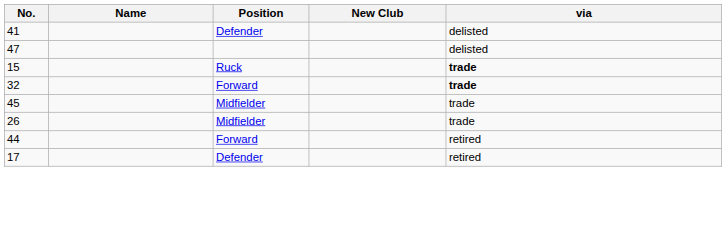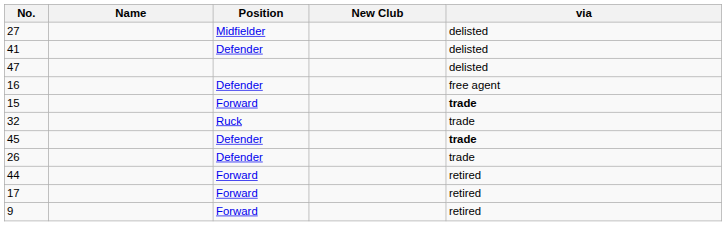 <table class="wikitable sortable" style="width:80%;">
 <tr style="background:#efefef;">
 <th width=1%>No.</th>
 <th width=6%>Name</th>
 <th width=2%>Position</th>
 <th width=5%>New Club</th>
 <th width=10%>via</th>
+</tr>
+<tr>
+<td align=left>27</td>
+<td></td>
+<td><a href='#'>Midfielder</a></td>
+<td></td>
+<td>delisted</td>
 </tr>
 <tr>
 <td align=left>41</td>
 <td></td>
 <td><a href='#'>Defender</a></td>
 <td></td>
 <td>delisted</td>
 </tr>
 <tr>
 <td align=left>47</td>
 <td></td>
 <td></td>
 <td></td>
 <td>delisted</td>
 </tr>
 <tr>
+<td align=left>16</td>
+<td></td>
+<td><a href='#'>Defender</a></td>
+<td></td>
+<td>free agent</td>
+</tr>
+<tr>
 <td align=left>15</td>
 <td></td>
-<td><a href='#'>Ruck</a></td>
+<td><a href='#'>Forward</a></td>
 <td></td>
 <td><strong>trade</strong></td>
 </tr>
 <tr>
 <td align=left>32</td>
 <td></td>
-<td><a href='#'>Forward</a></td>
+<td><a href='#'>Ruck</a></td>
+<td></td>
+<td>trade</td>
+</tr>
+<tr>
+<td align=left>45</td>
+<td></td>
+<td><a href='#'>Defender</a></td>
 <td></td>
 <td><strong>trade</strong></td>
 </tr>
 <tr>
-<td align=left>45</td>
-<td></td>
-<td><a href='#'>Midfielder</a></td>
-<td></td>
-<td>trade</td>
-</tr>
-<tr>
 <td align=left>26</td>
 <td></td>
-<td><a href='#'>Midfielder</a></td>
+<td><a href='#'>Defender</a></td>
 <td></td>
 <td>trade</td>
 </tr>
 <tr>
 <td align=left>44</td>
 <td></td>
 <td><a href='#'>Forward</a></td>
 <td></td>
 <td>retired</td>
 </tr>
 <tr>
 <td align=left>17</td>
 <td></td>
-<td><a href='#'>Defender</a></td>
+<td><a href='#'>Forward</a></td>
+<td></td>
+<td>retired</td>
+</tr>
+<tr>
+<td align=left>9</td>
+<td></td>
+<td><a href='#'>Forward</a></td>
 <td></td>
 <td>retired</td>
 </tr>
 </table>
